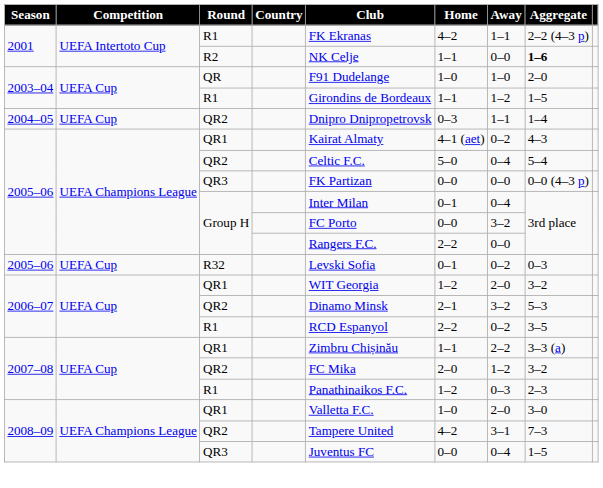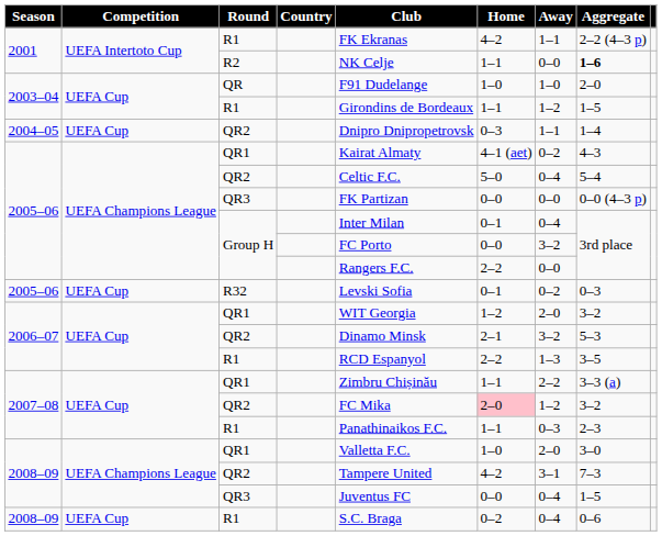 <table class="wikitable">
 <tr>
 <th style="color:#FFFFFF; background:#000000;">Season</th>
 <th style="color:#FFFFFF; background:#000000;">Competition</th>
 <th style="color:#FFFFFF; background:#000000;">Round</th>
 <th style="color:#FFFFFF; background:#000000;">Country</th>
 <th style="color:#FFFFFF; background:#000000;">Club</th>
 <th style="color:#FFFFFF; background:#000000;">Home</th>
 <th style="color:#FFFFFF; background:#000000;">Away</th>
 <th style="color:#FFFFFF; background:#000000;">Aggregate</th>
 <th style="color:#FFFFFF; background:#000000;"></th>
 </tr>
 <tr>
 <td rowspan="2"><a href='#'>2001</a></td>
 <td rowspan="2"><a href='#'>UEFA Intertoto Cup</a></td>
 <td>R1</td>
 <td></td>
 <td><a href='#'>FK Ekranas</a></td>
 <td>4–2</td>
 <td>1–1</td>
 <td>2–2 (4–3 <a href='#'>p</a>)</td>
 <td style="text-align:center;"></td>
 </tr>
 <tr>
 <td>R2</td>
 <td></td>
 <td><a href='#'>NK Celje</a></td>
 <td>1–1</td>
 <td>0–0</td>
 <td><strong>1–6</strong></td>
 <td></td>
 </tr>
 <tr>
 <td rowspan="2"><a href='#'>2003–04</a></td>
 <td rowspan="2"><a href='#'>UEFA Cup</a></td>
 <td>QR</td>
 <td></td>
 <td><a href='#'>F91 Dudelange</a></td>
 <td>1–0</td>
 <td>1–0</td>
 <td>2–0</td>
 <td style="text-align:center;"></td>
 </tr>
 <tr>
 <td>R1</td>
 <td></td>
 <td><a href='#'>Girondins de Bordeaux</a></td>
 <td>1–1</td>
 <td>1–2</td>
 <td>1–5</td>
 <td></td>
 </tr>
 <tr>
 <td><a href='#'>2004–05</a></td>
 <td><a href='#'>UEFA Cup</a></td>
 <td>QR2</td>
 <td></td>
 <td><a href='#'>Dnipro Dnipropetrovsk</a></td>
 <td>0–3</td>
 <td>1–1</td>
 <td>1–4</td>
 <td></td>
 </tr>
 <tr>
 <td rowspan="6"><a href='#'>2005–06</a></td>
 <td rowspan="6"><a href='#'>UEFA Champions League</a></td>
 <td>QR1</td>
 <td></td>
 <td><a href='#'>Kairat Almaty</a></td>
 <td>4–1 (<a href='#'>aet</a>)</td>
 <td>0–2</td>
 <td>4–3</td>
 <td style="text-align:center;"></td>
 </tr>
 <tr>
 <td>QR2</td>
 <td></td>
 <td><a href='#'>Celtic F.C.</a></td>
 <td>5–0</td>
 <td>0–4</td>
 <td>5–4</td>
 <td style="text-align:center;"></td>
 </tr>
 <tr>
 <td>QR3</td>
 <td></td>
 <td><a href='#'>FK Partizan</a></td>
 <td>0–0</td>
 <td>0–0</td>
 <td>0–0 (4–3 <a href='#'>p</a>)</td>
 <td style="text-align:center;"></td>
 </tr>
 <tr>
 <td rowspan="3">Group H</td>
 <td></td>
 <td><a href='#'>Inter Milan</a></td>
 <td>0–1</td>
 <td>0–4</td>
 <td rowspan="3">3rd place</td>
 <td rowspan="3"></td>
 </tr>
 <tr>
 <td></td>
 <td><a href='#'>FC Porto</a></td>
 <td>0–0</td>
 <td>3–2</td>
 </tr>
 <tr>
 <td></td>
 <td><a href='#'>Rangers F.C.</a></td>
 <td>2–2</td>
 <td>0–0</td>
 </tr>
 <tr>
 <td><a href='#'>2005–06</a></td>
 <td><a href='#'>UEFA Cup</a></td>
 <td>R32</td>
 <td></td>
 <td><a href='#'>Levski Sofia</a></td>
 <td>0–1</td>
 <td>0–2</td>
 <td>0–3</td>
 <td></td>
 </tr>
 <tr>
 <td rowspan="3"><a href='#'>2006–07</a></td>
 <td rowspan="3"><a href='#'>UEFA Cup</a></td>
 <td>QR1</td>
 <td></td>
 <td><a href='#'>WIT Georgia</a></td>
 <td>1–2</td>
 <td>2–0</td>
 <td>3–2</td>
 <td style="text-align:center;"></td>
 </tr>
 <tr>
 <td>QR2</td>
 <td></td>
 <td><a href='#'>Dinamo Minsk</a></td>
 <td>2–1</td>
 <td>3–2</td>
 <td>5–3</td>
 <td style="text-align:center;"></td>
 </tr>
 <tr>
 <td>R1</td>
 <td></td>
 <td><a href='#'>RCD Espanyol</a></td>
 <td>2–2</td>
-<td>0–2</td>
+<td>1–3</td>
 <td>3–5</td>
 <td></td>
 </tr>
 <tr>
 <td rowspan="3"><a href='#'>2007–08</a></td>
 <td rowspan="3"><a href='#'>UEFA Cup</a></td>
 <td>QR1</td>
 <td></td>
 <td><a href='#'>Zimbru Chișinău</a></td>
 <td>1–1</td>
 <td>2–2</td>
 <td>3–3 (<a href='#'>a</a>)</td>
 <td style="text-align:center;"></td>
 </tr>
 <tr>
 <td>QR2</td>
 <td></td>
 <td><a href='#'>FC Mika</a></td>
-<td>2–0</td>
+<td style="background: pink;">2–0</td>
 <td>1–2</td>
 <td>3–2</td>
 <td style="text-align:center;"></td>
 </tr>
 <tr>
 <td>R1</td>
 <td></td>
 <td><a href='#'>Panathinaikos F.C.</a></td>
-<td>1–2</td>
+<td>1–1</td>
 <td>0–3</td>
 <td>2–3</td>
 <td></td>
 </tr>
 <tr>
 <td rowspan="3"><a href='#'>2008–09</a></td>
 <td rowspan="3"><a href='#'>UEFA Champions League</a></td>
 <td>QR1</td>
 <td></td>
 <td><a href='#'>Valletta F.C.</a></td>
 <td>1–0</td>
 <td>2–0</td>
 <td>3–0</td>
 <td style="text-align:center;"></td>
 </tr>
 <tr>
 <td>QR2</td>
 <td></td>
 <td><a href='#'>Tampere United</a></td>
 <td>4–2</td>
 <td>3–1</td>
 <td>7–3</td>
 <td style="text-align:center;"></td>
 </tr>
 <tr>
 <td>QR3</td>
 <td></td>
 <td><a href='#'>Juventus FC</a></td>
 <td>0–0</td>
 <td>0–4</td>
 <td>1–5</td>
 <td></td>
 </tr>
+<tr>
+<td><a href='#'>2008–09</a></td>
+<td><a href='#'>UEFA Cup</a></td>
+<td>R1</td>
+<td></td>
+<td><a href='#'>S.C. Braga</a></td>
+<td>0–2</td>
+<td>0–4</td>
+<td>0–6</td>
+<td></td>
+</tr>
 </table>
